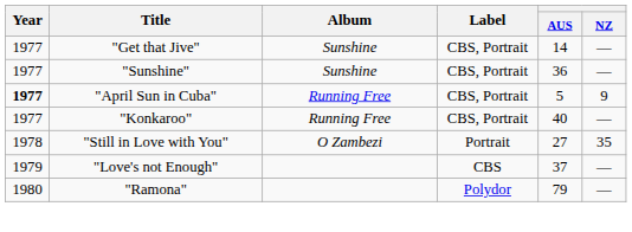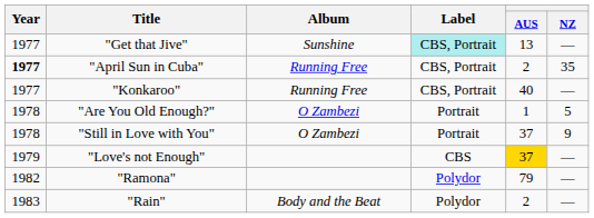 <table class="wikitable">
 <tr>
 <th width="40px" rowspan=2>Year</th>
 <th width="220px" rowspan=2>Title</th>
 <th width="180px" rowspan=2>Album</th>
 <th width="100px" rowspan=2>Label</th>
 <th width="80px" colspan=2></th>
 </tr>
 <tr>
 <th width="40px"><small><a href='#'>AUS</a></small></th>
 <th width="40px"><small><a href='#'>NZ</a></small></th>
 </tr>
 <tr>
 <td align="center">1977</td>
 <td align="center">"Get that Jive"</td>
 <td align="center"><em>Sunshine</em></td>
-<td align="center">CBS, Portrait</td>
-<td align="center">14</td>
-<td align="center">—</td>
-</tr>
-<tr>
-<td align="center">1977</td>
-<td align="center">"Sunshine"</td>
-<td align="center"><em>Sunshine</em></td>
-<td align="center">CBS, Portrait</td>
-<td align="center">36</td>
+<td align="center" style="background: paleturquoise;">CBS, Portrait</td>
+<td align="center">13</td>
 <td align="center">—</td>
 </tr>
 <tr>
 <td align="center"><strong>1977</strong></td>
 <td align="center">"April Sun in Cuba"</td>
 <td align="center"><em><a href='#'>Running Free</a></em></td>
 <td align="center">CBS, Portrait</td>
-<td align="center">5</td>
-<td align="center">9</td>
+<td align="center">2</td>
+<td align="center">35</td>
 </tr>
 <tr>
 <td align="center">1977</td>
 <td align="center">"Konkaroo"</td>
 <td align="center"><em>Running Free</em></td>
 <td align="center">CBS, Portrait</td>
 <td align="center">40</td>
 <td align="center">—</td>
 </tr>
 <tr>
 <td align="center">1978</td>
+<td align="center">"Are You Old Enough?"</td>
+<td align="center"><em><a href='#'>O Zambezi</a></em></td>
+<td align="center">Portrait</td>
+<td align="center">1</td>
+<td align="center">5</td>
+</tr>
+<tr>
+<td align="center">1978</td>
 <td align="center">"Still in Love with You"</td>
 <td align="center"><em>O Zambezi</em></td>
 <td align="center">Portrait</td>
-<td align="center">27</td>
-<td align="center">35</td>
+<td align="center">37</td>
+<td align="center">9</td>
 </tr>
 <tr>
 <td align="center">1979</td>
 <td align="center">"Love's not Enough"</td>
 <td align="center"></td>
 <td align="center">CBS</td>
-<td align="center">37</td>
+<td align="center" style="background: gold;">37</td>
 <td align="center">—</td>
 </tr>
 <tr>
-<td align="center">1980</td>
+<td align="center">1982</td>
 <td align="center">"Ramona"</td>
 <td align="center"></td>
 <td align="center"><a href='#'>Polydor</a></td>
 <td align="center">79</td>
 <td align="center">—</td>
 </tr>
+<tr>
+<td align="center">1983</td>
+<td align="center">"Rain"</td>
+<td align="center"><em>Body and the Beat</em></td>
+<td align="center">Polydor</td>
+<td align="center">2</td>
+<td align="center">—</td>
+</tr>
 </table>
